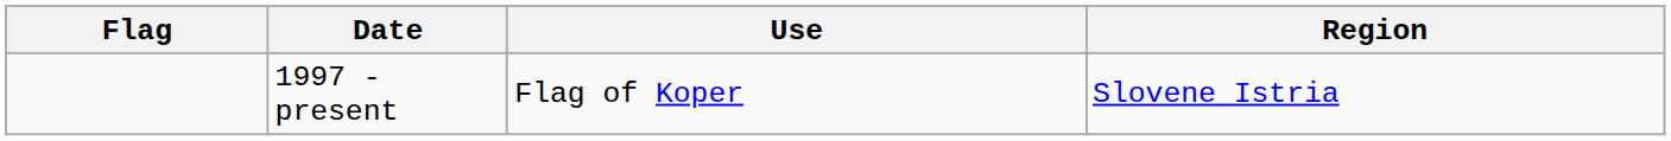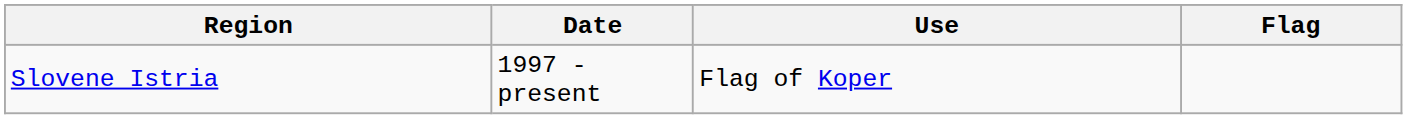 <table class="wikitable">
 <tr>
-<th style="width:110px;">Flag</th>
+<th style="width:250px;">Region</th>
 <th style="width:100px;">Date</th>
 <th style="width:250px;">Use</th>
-<th style="width:250px;">Region</th>
+<th style="width:110px;">Flag</th>
 </tr>
 <tr>
-<td></td>
+<td><a href='#'>Slovene Istria</a></td>
 <td>1997 - present</td>
 <td>Flag of <a href='#'>Koper</a></td>
-<td><a href='#'>Slovene Istria</a></td>
+<td></td>
 </tr>
 </table>
